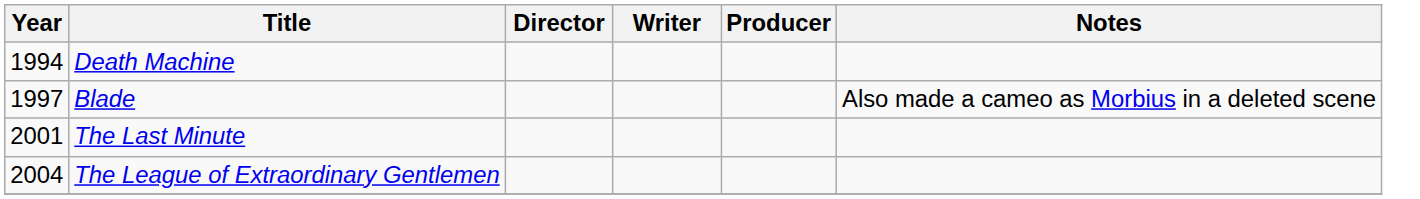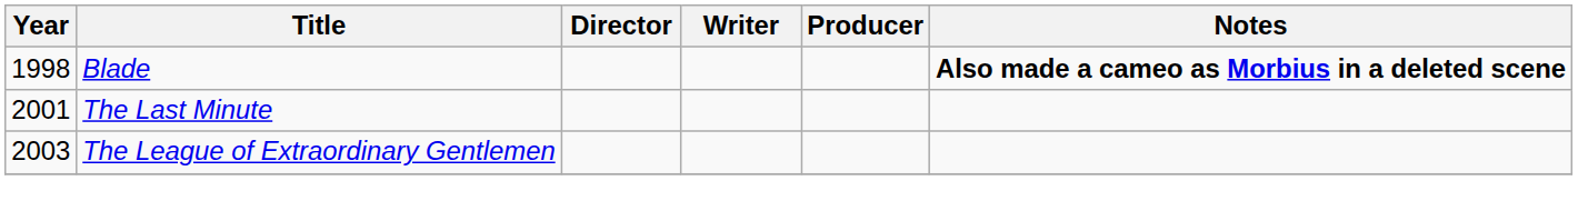 <table class="wikitable">
 <tr>
 <th>Year</th>
 <th>Title</th>
 <th width="65">Director</th>
 <th width="65">Writer</th>
 <th width="65">Producer</th>
 <th>Notes</th>
 </tr>
 <tr>
-<td>1994</td>
-<td><em><a href='#'>Death Machine</a></em></td>
-<td></td>
-<td></td>
-<td></td>
-<td></td>
-</tr>
-<tr>
-<td>1997</td>
+<td>1998</td>
 <td><em><a href='#'>Blade</a></em></td>
 <td></td>
 <td></td>
 <td></td>
-<td>Also made a cameo as <a href='#'>Morbius</a> in a deleted scene</td>
+<td><strong>Also made a cameo as <a href='#'>Morbius</a> in a deleted scene</strong></td>
 </tr>
 <tr>
 <td>2001</td>
 <td><em><a href='#'>The Last Minute</a></em></td>
 <td></td>
 <td></td>
 <td></td>
 <td></td>
 </tr>
 <tr>
-<td>2004</td>
+<td>2003</td>
 <td><em><a href='#'>The League of Extraordinary Gentlemen</a></em></td>
 <td></td>
 <td></td>
 <td></td>
 <td></td>
 </tr>
 <tr>
 </tr>
 </table>
